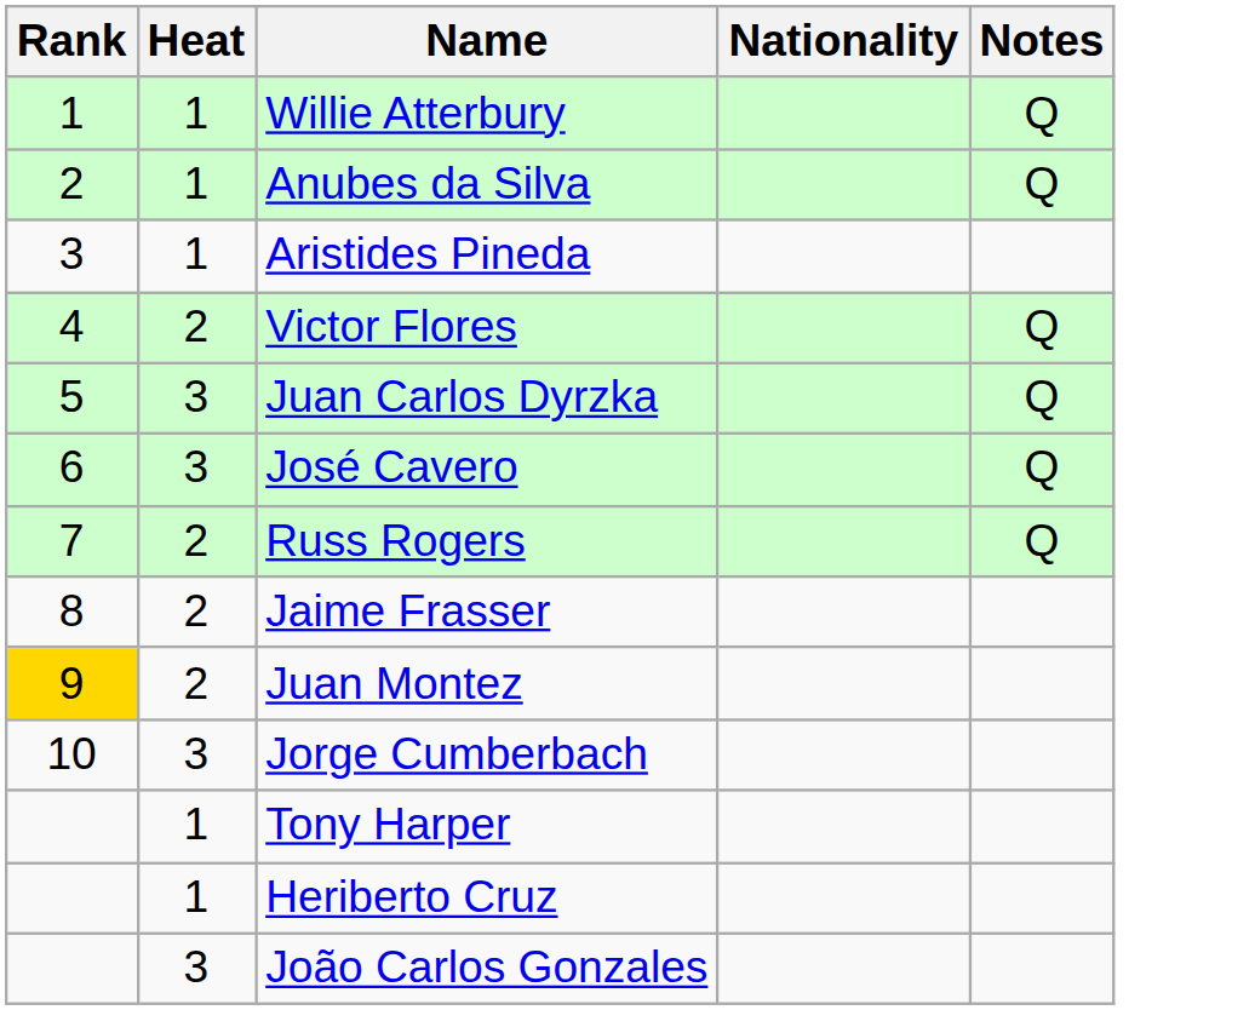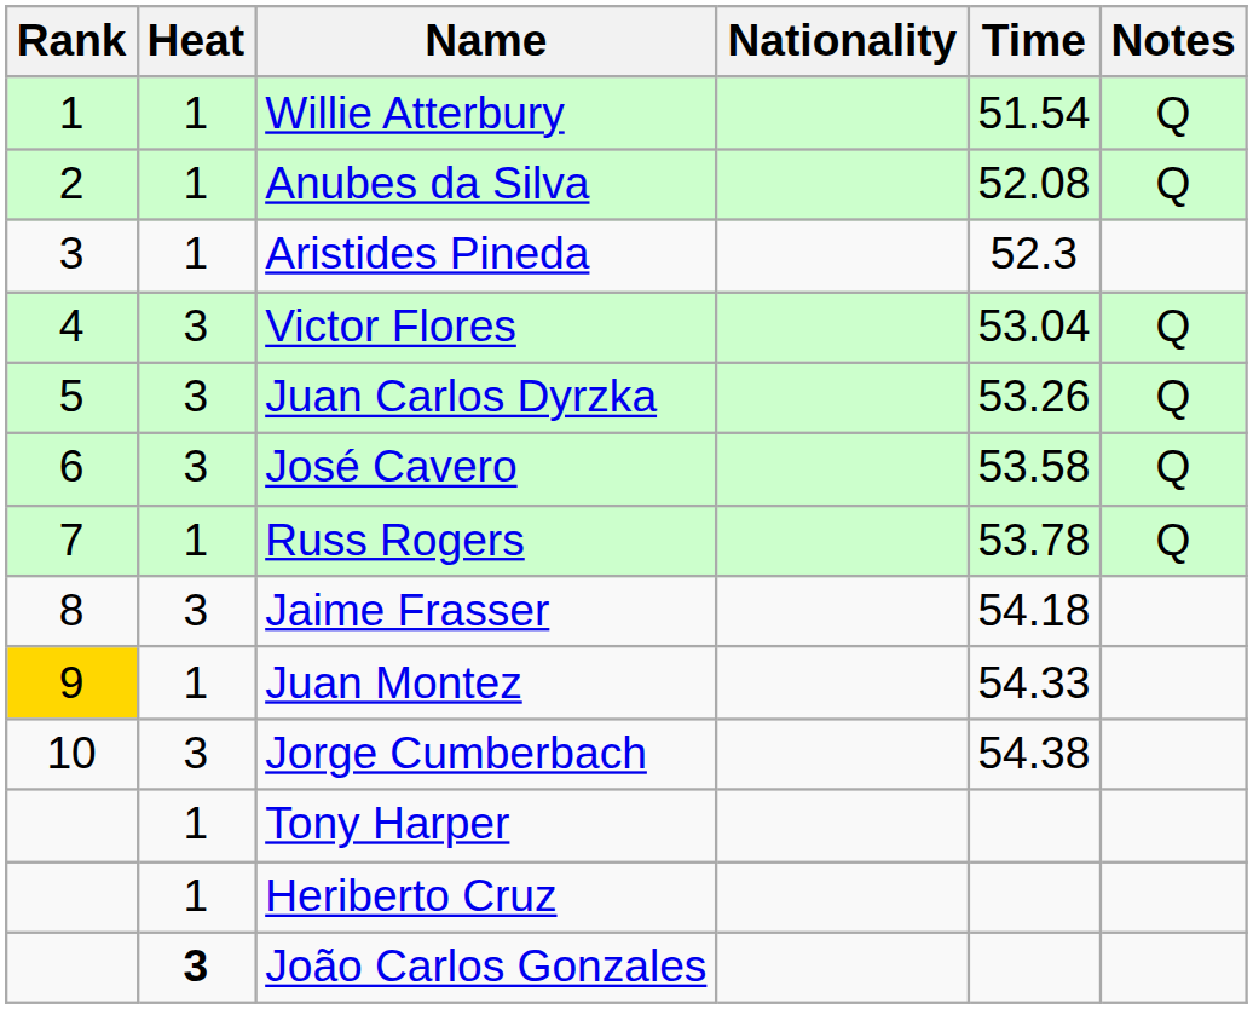 <table class="wikitable sortable" style="text-align:center">
 <tr>
 <th>Rank</th>
 <th>Heat</th>
 <th>Name</th>
 <th>Nationality</th>
+<th>Time</th>
 <th>Notes</th>
 </tr>
 <tr bgcolor=ccffcc>
 <td>1</td>
 <td>1</td>
 <td align=left><a href='#'>Willie Atterbury</a></td>
 <td align=left></td>
+<td>51.54</td>
 <td>Q</td>
 </tr>
 <tr bgcolor=ccffcc>
 <td>2</td>
 <td>1</td>
 <td align=left><a href='#'>Anubes da Silva</a></td>
 <td align=left></td>
+<td>52.08</td>
 <td>Q</td>
 </tr>
 <tr>
 <td>3</td>
 <td>1</td>
 <td align=left><a href='#'>Aristides Pineda</a></td>
 <td align=left></td>
+<td>52.3</td>
 <td></td>
 </tr>
 <tr bgcolor=ccffcc>
 <td>4</td>
-<td>2</td>
+<td>3</td>
 <td align=left><a href='#'>Victor Flores</a></td>
 <td align=left></td>
+<td>53.04</td>
 <td>Q</td>
 </tr>
 <tr bgcolor=ccffcc>
 <td>5</td>
 <td>3</td>
 <td align=left><a href='#'>Juan Carlos Dyrzka</a></td>
 <td align=left></td>
+<td>53.26</td>
 <td>Q</td>
 </tr>
 <tr bgcolor=ccffcc>
 <td>6</td>
 <td>3</td>
 <td align=left><a href='#'>José Cavero</a></td>
 <td align=left></td>
+<td>53.58</td>
 <td>Q</td>
 </tr>
 <tr bgcolor=ccffcc>
 <td>7</td>
-<td>2</td>
+<td>1</td>
 <td align=left><a href='#'>Russ Rogers</a></td>
 <td align=left></td>
+<td>53.78</td>
 <td>Q</td>
 </tr>
 <tr>
 <td>8</td>
-<td>2</td>
+<td>3</td>
 <td align=left><a href='#'>Jaime Frasser</a></td>
 <td align=left></td>
+<td>54.18</td>
 <td></td>
 </tr>
 <tr>
 <td style="background: gold;">9</td>
-<td>2</td>
+<td>1</td>
 <td align=left><a href='#'>Juan Montez</a></td>
 <td align=left></td>
+<td>54.33</td>
 <td></td>
 </tr>
 <tr>
 <td>10</td>
 <td>3</td>
 <td align=left><a href='#'>Jorge Cumberbach</a></td>
 <td align=left></td>
+<td>54.38</td>
 <td></td>
 </tr>
 <tr>
 <td></td>
 <td>1</td>
 <td align=left><a href='#'>Tony Harper</a></td>
 <td align=left></td>
 <td></td>
+<td></td>
 </tr>
 <tr>
 <td></td>
 <td>1</td>
 <td align=left><a href='#'>Heriberto Cruz</a></td>
 <td align=left></td>
 <td></td>
+<td></td>
 </tr>
 <tr>
 <td></td>
-<td>3</td>
+<td><strong>3</strong></td>
 <td align=left><a href='#'>João Carlos Gonzales</a></td>
 <td align=left></td>
 <td></td>
+<td></td>
 </tr>
 </table>
